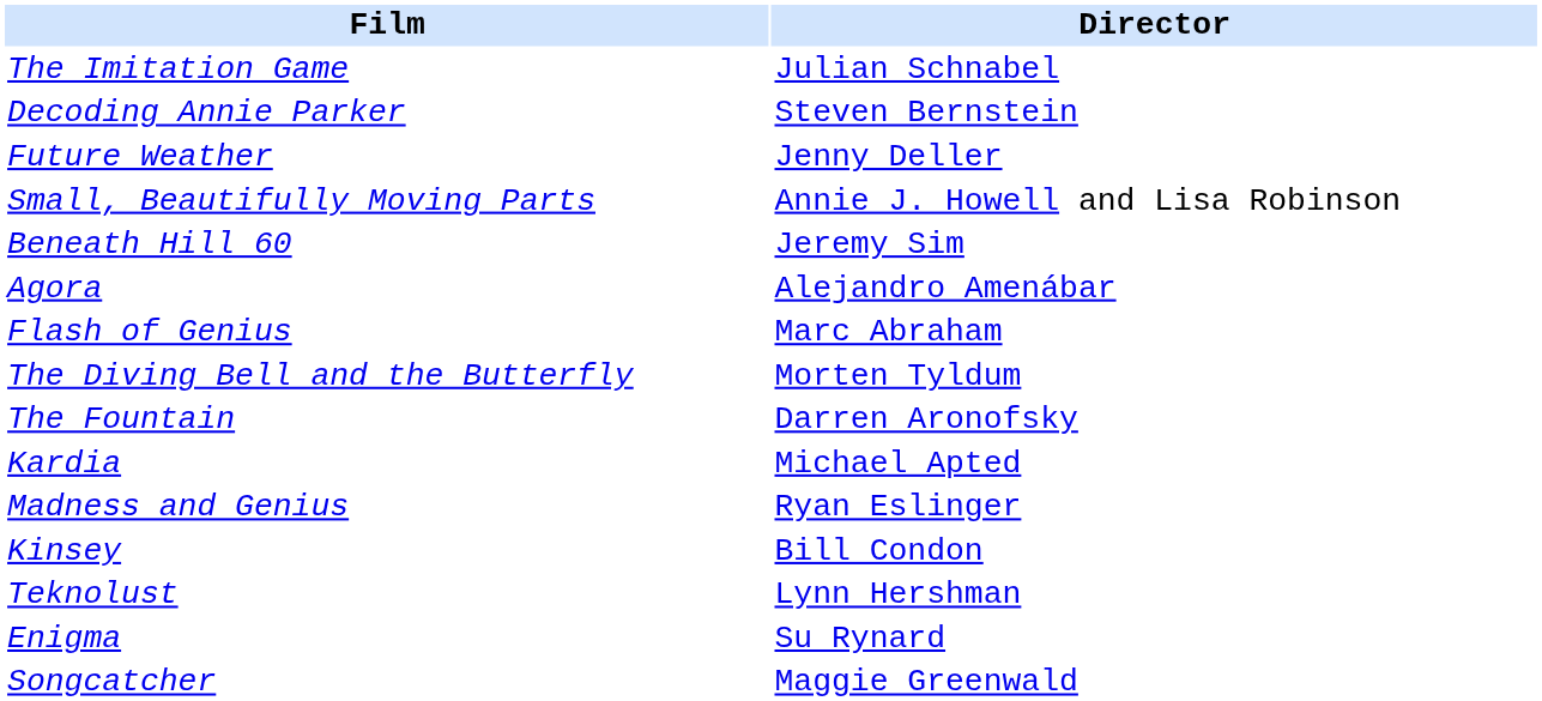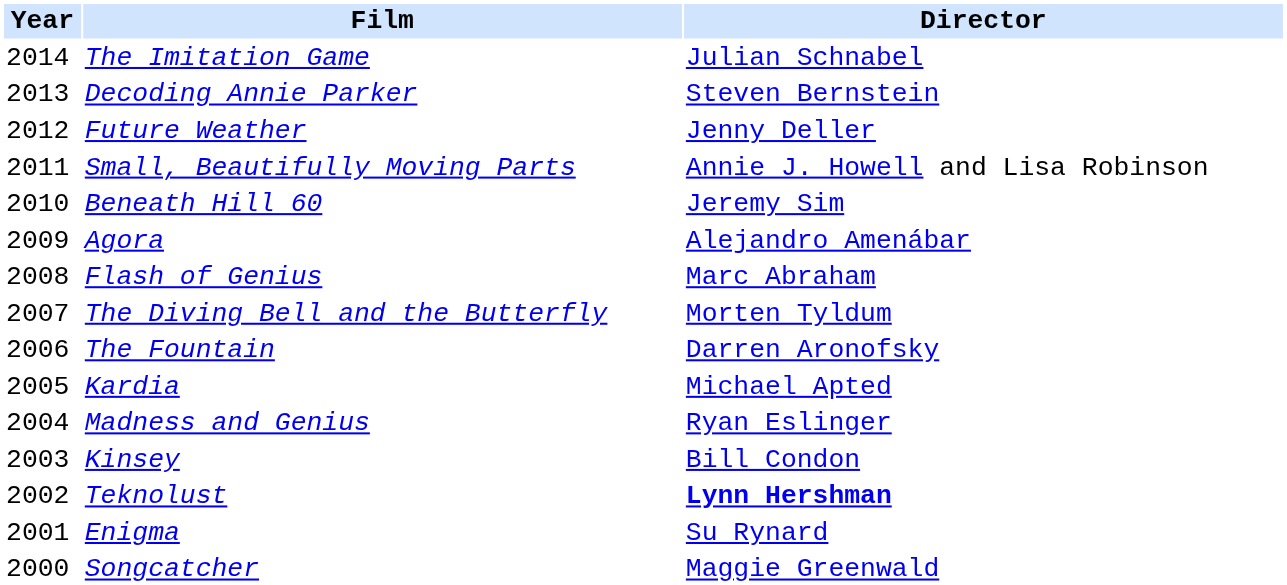 <table cellspacing="1" cellpadding="1" border="0" width="50%">
 <tr bgcolor="#d1e4fd">
+<th>Year</th>
 <th>Film</th>
 <th>Director</th>
 </tr>
 <tr>
+<td>2014</td>
 <td><em><a href='#'>The Imitation Game</a></em></td>
 <td><a href='#'>Julian Schnabel</a></td>
 </tr>
 <tr>
+<td>2013</td>
 <td><em><a href='#'>Decoding Annie Parker</a></em></td>
 <td><a href='#'>Steven Bernstein</a></td>
 </tr>
 <tr>
+<td>2012</td>
 <td><em><a href='#'>Future Weather</a></em></td>
 <td><a href='#'>Jenny Deller</a></td>
 </tr>
 <tr>
+<td>2011</td>
 <td><em><a href='#'>Small, Beautifully Moving Parts</a></em></td>
 <td><a href='#'>Annie J. Howell</a> and Lisa Robinson</td>
 </tr>
 <tr>
+<td>2010</td>
 <td><em><a href='#'>Beneath Hill 60</a></em></td>
 <td><a href='#'>Jeremy Sim</a></td>
 </tr>
 <tr>
+<td>2009</td>
 <td><em><a href='#'>Agora</a></em></td>
 <td><a href='#'>Alejandro Amenábar</a></td>
 </tr>
 <tr>
+<td>2008</td>
 <td><em><a href='#'>Flash of Genius</a></em></td>
 <td><a href='#'>Marc Abraham</a></td>
 </tr>
 <tr>
+<td>2007</td>
 <td><em><a href='#'>The Diving Bell and the Butterfly</a></em></td>
 <td><a href='#'>Morten Tyldum</a></td>
 </tr>
 <tr>
+<td>2006</td>
 <td><em><a href='#'>The Fountain</a></em></td>
 <td><a href='#'>Darren Aronofsky</a></td>
 </tr>
 <tr>
+<td>2005</td>
 <td><em><a href='#'>Kardia</a></em></td>
 <td><a href='#'>Michael Apted</a></td>
 </tr>
 <tr>
+<td>2004</td>
 <td><em><a href='#'>Madness and Genius</a></em></td>
 <td><a href='#'>Ryan Eslinger</a></td>
 </tr>
 <tr>
+<td>2003</td>
 <td><em><a href='#'>Kinsey</a></em></td>
 <td><a href='#'>Bill Condon</a></td>
 </tr>
 <tr>
+<td>2002</td>
 <td><em><a href='#'>Teknolust</a></em></td>
-<td><a href='#'>Lynn Hershman</a></td>
+<td><strong><a href='#'>Lynn Hershman</a></strong></td>
 </tr>
 <tr>
+<td>2001</td>
 <td><em><a href='#'>Enigma</a></em></td>
 <td><a href='#'>Su Rynard</a></td>
 </tr>
 <tr>
+<td>2000</td>
 <td><em><a href='#'>Songcatcher</a></em></td>
 <td><a href='#'>Maggie Greenwald</a></td>
 </tr>
 </table>
